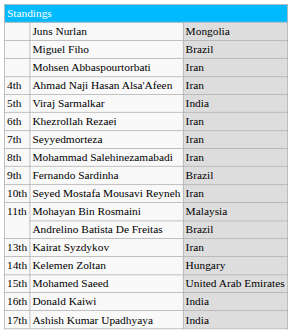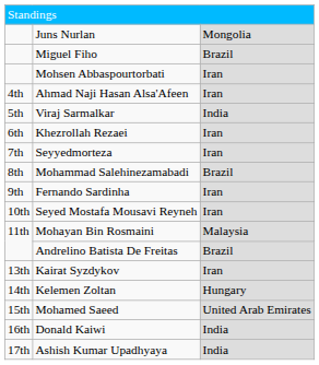 <table class="wikitable">
 <tr>
 <td colspan="3" style="background:#00baff;color:#fff">Standings</td>
 </tr>
 <tr>
 <td></td>
 <td>Juns Nurlan</td>
 <td style="background:#dddddd"> Mongolia</td>
 </tr>
 <tr>
 <td></td>
 <td>Miguel Fiho</td>
 <td style="background:#dddddd"> Brazil</td>
 </tr>
 <tr>
 <td></td>
 <td>Mohsen Abbaspourtorbati</td>
 <td style="background:#dddddd"> Iran</td>
 </tr>
 <tr>
 <td>4th</td>
 <td>Ahmad Naji Hasan Alsa'Afeen</td>
 <td style="background:#dddddd"> Iran</td>
 </tr>
 <tr>
 <td>5th</td>
 <td>Viraj Sarmalkar</td>
 <td style="background:#dddddd"> India</td>
 </tr>
 <tr>
 <td>6th</td>
 <td>Khezrollah Rezaei</td>
 <td style="background:#dddddd"> Iran</td>
 </tr>
 <tr>
 <td>7th</td>
 <td>Seyyedmorteza</td>
 <td style="background:#dddddd"> Iran</td>
 </tr>
 <tr>
 <td>8th</td>
 <td>Mohammad Salehinezamabadi</td>
-<td style="background:#dddddd"> Iran</td>
+<td style="background:#dddddd"> Brazil</td>
 </tr>
 <tr>
 <td>9th</td>
 <td>Fernando Sardinha</td>
-<td style="background:#dddddd"> Brazil</td>
+<td style="background:#dddddd"> Iran</td>
 </tr>
 <tr>
 <td>10th</td>
 <td>Seyed Mostafa Mousavi Reyneh</td>
 <td style="background:#dddddd"> Iran</td>
 </tr>
 <tr>
 <td valign=top rowspan=2>11th</td>
 <td>Mohayan Bin Rosmaini</td>
 <td style="background:#dddddd"> Malaysia</td>
 </tr>
 <tr>
 <td>Andrelino Batista De Freitas</td>
 <td style="background:#dddddd"> Brazil</td>
 </tr>
 <tr>
 <td>13th</td>
 <td>Kairat Syzdykov</td>
 <td style="background:#dddddd"> Iran</td>
 </tr>
 <tr>
 <td>14th</td>
 <td>Kelemen Zoltan</td>
 <td style="background:#dddddd"> Hungary</td>
 </tr>
 <tr>
 <td>15th</td>
 <td>Mohamed Saeed</td>
 <td style="background:#dddddd"> United Arab Emirates</td>
 </tr>
 <tr>
 <td>16th</td>
 <td>Donald Kaiwi</td>
 <td style="background:#dddddd"> India</td>
 </tr>
 <tr>
 <td>17th</td>
 <td>Ashish Kumar Upadhyaya</td>
 <td style="background:#dddddd"> India</td>
 </tr>
 </table>
